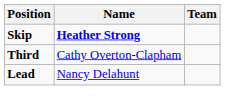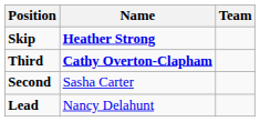 <table class="wikitable">
 <tr>
 <th><strong>Position</strong></th>
 <th><strong>Name</strong></th>
 <th><strong>Team</strong></th>
 </tr>
 <tr>
 <td><strong>Skip</strong></td>
 <td><strong><a href='#'>Heather Strong</a></strong></td>
 <td></td>
 </tr>
 <tr>
 <td><strong>Third</strong></td>
-<td><a href='#'>Cathy Overton-Clapham</a></td>
+<td><strong><a href='#'>Cathy Overton-Clapham</a></strong></td>
+<td></td>
+</tr>
+<tr>
+<td><strong>Second</strong></td>
+<td><a href='#'>Sasha Carter</a></td>
 <td></td>
 </tr>
 <tr>
 <td><strong>Lead</strong></td>
 <td><a href='#'>Nancy Delahunt</a></td>
 <td></td>
 </tr>
 </table>
